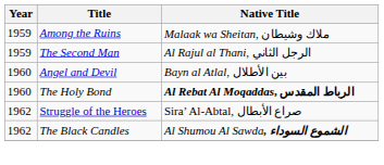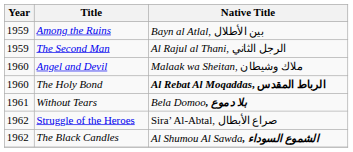 <table class="wikitable" style="width: 40%;">
 <tr bgcolor="#CCCCCC">
 <th>Year</th>
 <th>Title</th>
 <th>Native Title</th>
 </tr>
 <tr>
 <td>1959</td>
 <td><em><a href='#'>Among the Ruins</a></em></td>
-<td><em>Malaak wa Sheitan</em>, ملاك وشيطان</td>
+<td><em>Bayn al Atlal</em>, بين الأطلال</td>
 </tr>
 <tr>
 <td>1959</td>
 <td><em><a href='#'>The Second Man</a></em></td>
 <td><em>Al Rajul al Thani</em>, الرجل الثاني</td>
 </tr>
 <tr>
 <td>1960</td>
 <td><em><a href='#'>Angel and Devil</a></em></td>
-<td><em>Bayn al Atlal</em>, بين الأطلال</td>
+<td><em>Malaak wa Sheitan</em>, ملاك وشيطان</td>
 </tr>
 <tr>
 <td>1960</td>
 <td><em>The Holy Bond</em></td>
 <td><strong><em>Al Rebat Al Moqaddas</em>, الرباط المقدس</strong></td>
+</tr>
+<tr>
+<td>1961</td>
+<td><em>Without Tears</em></td>
+<td><em>Bela Domoo<strong>, بلا دموع</td>
 </tr>
 <tr>
 <td>1962</td>
 <td></em><a href='#'>Struggle of the Heroes</a><em></td>
 <td></em>Sira’ Al-Abtal</strong>, صراع الأبطال</td>
 </tr>
 <tr>
 <td>1962</td>
 <td><em>The Black Candles</em></td>
 <td><em>Al Shumou Al Sawda<strong>, الشموع السوداء</td>
 </tr>
 <tr>
 </tr>
 </table>
